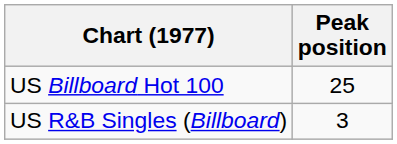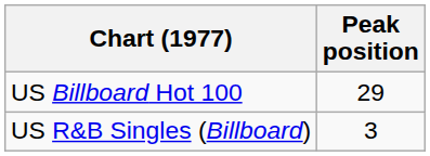 <table class="wikitable sortable">
 <tr>
 <th>Chart (1977)</th>
 <th>Peak<br>position</th>
 </tr>
 <tr>
 <td>US <a href='#'><em>Billboard</em> Hot 100</a></td>
-<td align=center>25</td>
+<td align=center>29</td>
 </tr>
 <tr>
 <td>US <a href='#'>R&B Singles</a> (<em><a href='#'>Billboard</a></em>)</td>
 <td align=center>3</td>
 </tr>
 </table>
